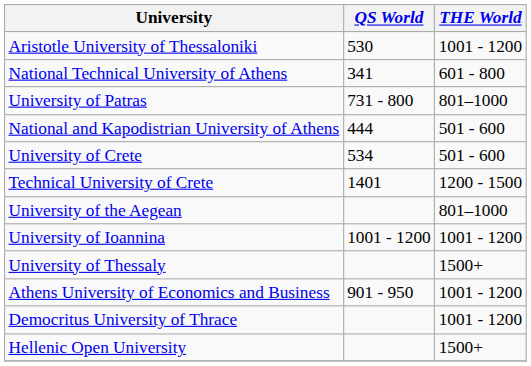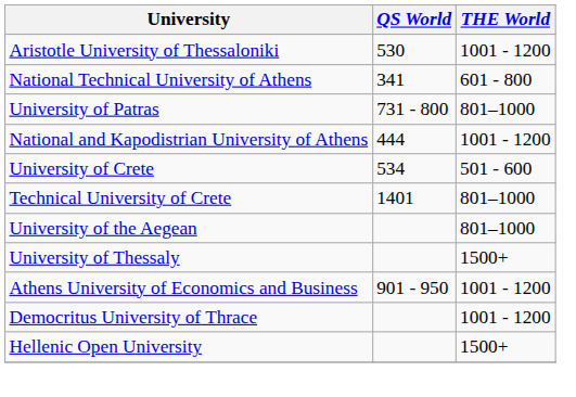 <table class="wikitable sortable mw-collapsible" style="text-align: left;">
 <tr>
 <th>University</th>
 <th data-sort-type="number"><em><a href='#'>QS World</a></em></th>
 <th data-sort-type="number"><em><a href='#'>THE World</a></em></th>
 </tr>
 <tr>
 <td align="left"><a href='#'>Aristotle University of Thessaloniki</a></td>
 <td> 530</td>
 <td> 1001 - 1200</td>
 </tr>
 <tr>
 <td align="left"><a href='#'>National Technical University of Athens</a></td>
 <td> 341</td>
 <td> 601 - 800</td>
 </tr>
 <tr>
 <td align="left"><a href='#'>University of Patras</a></td>
 <td> 731 - 800</td>
 <td>801–1000</td>
 </tr>
 <tr>
 <td align="left"><a href='#'>National and Kapodistrian University of Athens</a></td>
 <td> 444</td>
-<td> 501 - 600</td>
+<td> 1001 - 1200</td>
 </tr>
 <tr>
 <td align="left"><a href='#'>University of Crete</a></td>
 <td> 534</td>
 <td> 501 - 600</td>
 </tr>
 <tr>
 <td align="left"><a href='#'>Technical University of Crete</a></td>
 <td>1401</td>
-<td> 1200 - 1500</td>
+<td>801–1000</td>
 </tr>
 <tr>
 <td align="left"><a href='#'>University of the Aegean</a></td>
 <td></td>
 <td>801–1000</td>
-</tr>
-<tr>
-<td align="left"><a href='#'>University of Ioannina</a></td>
-<td>1001 - 1200</td>
-<td> 1001 - 1200</td>
 </tr>
 <tr>
 <td align="left"><a href='#'>University of Thessaly</a></td>
 <td></td>
 <td>1500+</td>
 </tr>
 <tr>
 <td align="left"><a href='#'>Athens University of Economics and Business</a></td>
 <td> 901 - 950</td>
 <td> 1001 - 1200</td>
 </tr>
 <tr>
 <td align="left"><a href='#'>Democritus University of Thrace</a></td>
 <td></td>
 <td> 1001 - 1200</td>
 </tr>
 <tr>
 <td align="left"><a href='#'>Hellenic Open University</a></td>
 <td></td>
 <td>1500+</td>
 </tr>
 <tr>
 </tr>
 </table>
